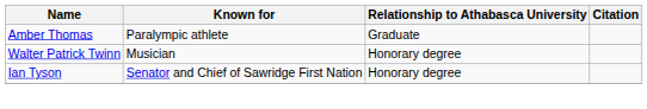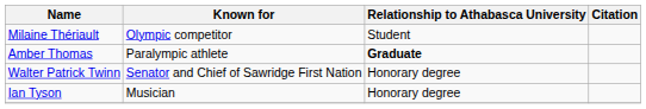 <table class="wikitable">
 <tr>
 <th>Name</th>
 <th>Known for</th>
 <th>Relationship to Athabasca University</th>
 <th>Citation</th>
 </tr>
 <tr>
+<td><a href='#'>Milaine Thériault</a></td>
+<td><a href='#'>Olympic</a> competitor</td>
+<td>Student</td>
+<td></td>
+</tr>
+<tr>
 <td><a href='#'>Amber Thomas</a></td>
 <td>Paralympic athlete</td>
-<td>Graduate</td>
+<td><strong>Graduate</strong></td>
 <td></td>
 </tr>
 <tr>
 <td><a href='#'>Walter Patrick Twinn</a></td>
-<td>Musician</td>
+<td><a href='#'>Senator</a> and Chief of Sawridge First Nation</td>
 <td>Honorary degree</td>
 <td></td>
 </tr>
 <tr>
 <td><a href='#'>Ian Tyson</a></td>
-<td><a href='#'>Senator</a> and Chief of Sawridge First Nation</td>
+<td>Musician</td>
 <td>Honorary degree</td>
 <td></td>
 </tr>
 <tr>
 </tr>
 </table>
